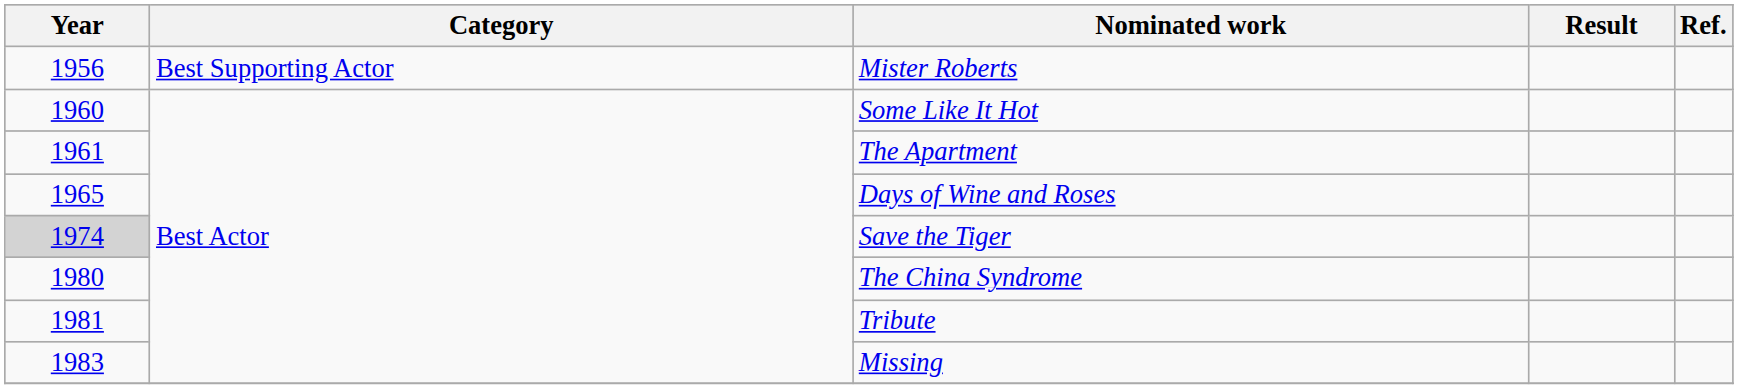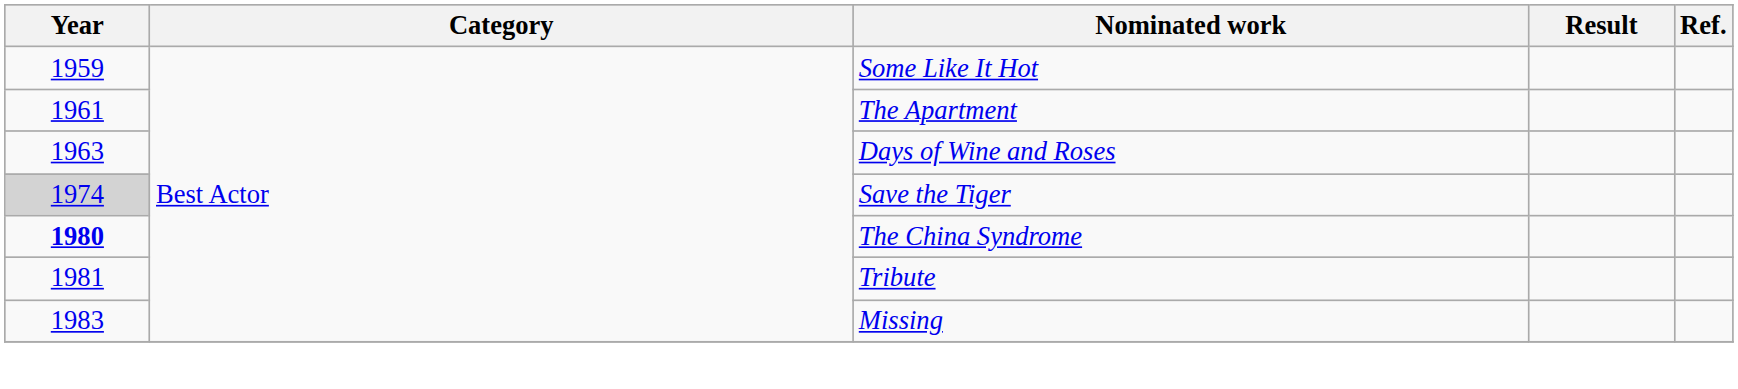 <table class=wikitable>
 <tr>
 <th scope="col" style="width:5em;">Year</th>
 <th scope="col" style="width:26em;">Category</th>
 <th scope="col" style="width:25em;">Nominated work</th>
 <th scope="col" style="width:5em;">Result</th>
 <th>Ref.</th>
 </tr>
 <tr>
-<td style="text-align:center;"><a href='#'>1956</a></td>
-<td><a href='#'>Best Supporting Actor</a></td>
-<td><em><a href='#'>Mister Roberts</a></em></td>
-<td></td>
-<td></td>
-</tr>
-<tr>
-<td style="text-align:center;"><a href='#'>1960</a></td>
+<td style="text-align:center;"><a href='#'>1959</a></td>
 <td rowspan="7"><a href='#'>Best Actor</a></td>
 <td><em><a href='#'>Some Like It Hot</a></em></td>
 <td></td>
 <td></td>
 </tr>
 <tr>
 <td style="text-align:center;"><a href='#'>1961</a></td>
 <td><em><a href='#'>The Apartment</a></em></td>
 <td></td>
 <td></td>
 </tr>
 <tr>
-<td style="text-align:center;"><a href='#'>1965</a></td>
+<td style="text-align:center;"><a href='#'>1963</a></td>
 <td><em><a href='#'>Days of Wine and Roses</a></em></td>
 <td></td>
 <td></td>
 </tr>
 <tr>
 <td style="background: lightgrey; text-align:center;"><a href='#'>1974</a></td>
 <td><em><a href='#'>Save the Tiger</a></em></td>
 <td></td>
 <td></td>
 </tr>
 <tr>
-<td style="text-align:center;"><a href='#'>1980</a></td>
+<td style="text-align:center;"><strong><a href='#'>1980</a></strong></td>
 <td><em><a href='#'>The China Syndrome</a></em></td>
 <td></td>
 <td></td>
 </tr>
 <tr>
 <td style="text-align:center;"><a href='#'>1981</a></td>
 <td><em><a href='#'>Tribute</a></em></td>
 <td></td>
 <td></td>
 </tr>
 <tr>
 <td style="text-align:center;"><a href='#'>1983</a></td>
 <td><em><a href='#'>Missing</a></em></td>
 <td></td>
 <td></td>
 </tr>
 <tr>
 </tr>
 </table>
